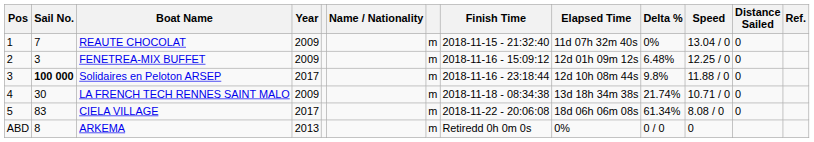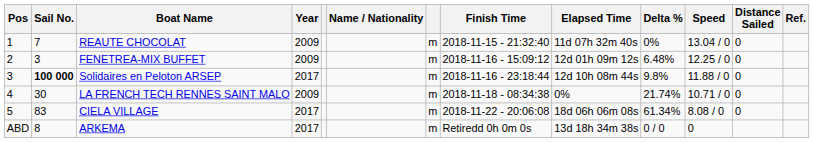 <table class="wikitable">
 <tr>
 <th>Pos</th>
 <th>Sail No.</th>
 <th>Boat Name</th>
 <th>Year</th>
 <th></th>
 <th>Name / Nationality</th>
 <th></th>
 <th>Finish Time</th>
 <th>Elapsed Time</th>
 <th>Delta %</th>
 <th>Speed</th>
 <th>Distance <br>Sailed</th>
 <th>Ref.</th>
 </tr>
 <tr>
 <td>1</td>
 <td>7</td>
 <td><a href='#'>REAUTE CHOCOLAT</a></td>
 <td>2009</td>
 <td></td>
 <td></td>
 <td>m </td>
 <td>2018-11-15 - 21:32:40</td>
 <td>11d 07h 32m 40s</td>
 <td>0%</td>
 <td>13.04 / 0</td>
 <td>0</td>
 <td></td>
 </tr>
 <tr>
 <td>2</td>
 <td>3</td>
 <td><a href='#'>FENETREA-MIX BUFFET</a></td>
 <td>2009</td>
 <td></td>
 <td></td>
 <td>m </td>
 <td>2018-11-16 - 15:09:12</td>
 <td>12d 01h 09m 12s</td>
 <td>6.48%</td>
 <td>12.25 / 0</td>
 <td>0</td>
 <td></td>
 </tr>
 <tr>
 <td>3</td>
 <td><strong>100 000</strong></td>
 <td><a href='#'>Solidaires en Peloton ARSEP</a></td>
 <td>2017</td>
 <td></td>
 <td></td>
 <td>m </td>
 <td>2018-11-16 - 23:18:44</td>
 <td>12d 10h 08m 44s</td>
 <td>9.8%</td>
 <td>11.88 / 0</td>
 <td>0</td>
 <td></td>
 </tr>
 <tr>
 <td>4</td>
 <td>30</td>
 <td><a href='#'>LA FRENCH TECH RENNES SAINT MALO</a></td>
 <td>2009</td>
 <td></td>
 <td></td>
 <td>m </td>
 <td>2018-11-18 - 08:34:38</td>
-<td>13d 18h 34m 38s</td>
+<td>0%</td>
 <td>21.74%</td>
 <td>10.71 / 0</td>
 <td>0</td>
 <td></td>
 </tr>
 <tr>
 <td>5</td>
 <td>83</td>
 <td><a href='#'>CIELA VILLAGE</a></td>
 <td>2017</td>
 <td></td>
 <td></td>
 <td>m </td>
 <td>2018-11-22 - 20:06:08</td>
 <td>18d 06h 06m 08s</td>
 <td>61.34%</td>
 <td>8.08 / 0</td>
 <td>0</td>
 <td></td>
 </tr>
 <tr>
 <td>ABD</td>
 <td>8</td>
 <td><a href='#'>ARKEMA</a></td>
-<td>2013</td>
+<td>2017</td>
 <td></td>
 <td></td>
 <td>m </td>
 <td>Retiredd 0h 0m 0s</td>
-<td>0%</td>
+<td>13d 18h 34m 38s</td>
 <td>0 / 0</td>
 <td>0</td>
 <td></td>
 </tr>
 </table>
